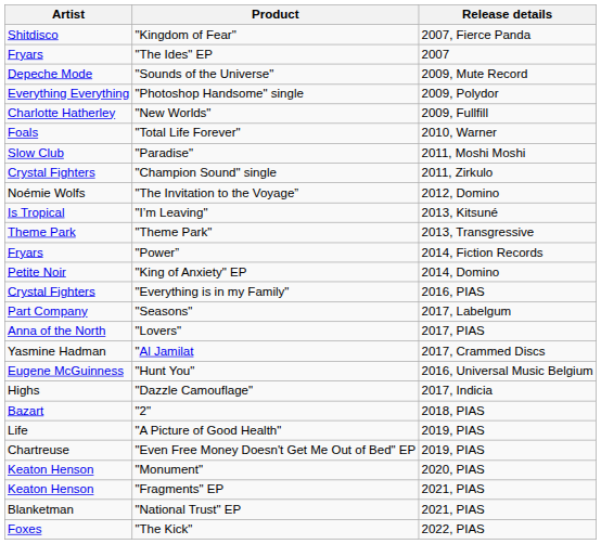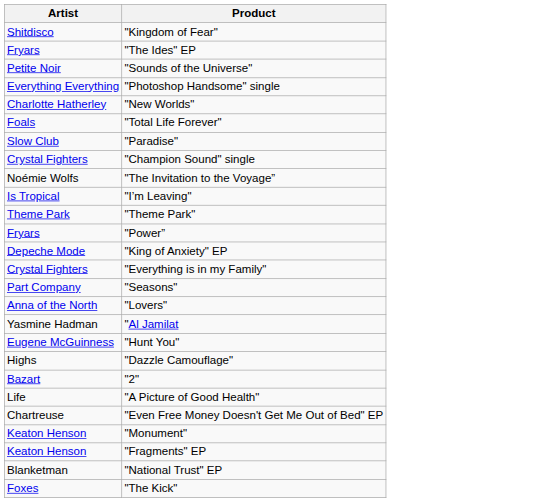 <table class="wikitable">
 <tr>
 <th>Artist</th>
 <th>Product</th>
-<th>Release details</th>
 </tr>
 <tr>
 <td><a href='#'>Shitdisco</a></td>
 <td>"Kingdom of Fear"</td>
-<td>2007, Fierce Panda</td>
 </tr>
 <tr>
 <td><a href='#'>Fryars</a></td>
 <td>"The Ides" EP</td>
-<td>2007</td>
 </tr>
 <tr>
-<td><a href='#'>Depeche Mode</a></td>
+<td><a href='#'>Petite Noir</a></td>
 <td>"Sounds of the Universe"</td>
-<td>2009, Mute Record</td>
 </tr>
 <tr>
 <td><a href='#'>Everything Everything</a></td>
 <td>"Photoshop Handsome" single</td>
-<td>2009, Polydor</td>
 </tr>
 <tr>
 <td><a href='#'>Charlotte Hatherley</a></td>
 <td>"New Worlds"</td>
-<td>2009, Fullfill</td>
 </tr>
 <tr>
 <td><a href='#'>Foals</a></td>
 <td>"Total Life Forever"</td>
-<td>2010, Warner</td>
 </tr>
 <tr>
 <td><a href='#'>Slow Club</a></td>
 <td>"Paradise"</td>
-<td>2011, Moshi Moshi</td>
 </tr>
 <tr>
 <td><a href='#'>Crystal Fighters</a></td>
 <td>"Champion Sound" single</td>
-<td>2011, Zirkulo</td>
 </tr>
 <tr>
 <td>Noémie Wolfs</td>
 <td>"The Invitation to the Voyage”</td>
-<td>2012, Domino</td>
 </tr>
 <tr>
 <td><a href='#'>Is Tropical</a></td>
 <td>"I’m Leaving"</td>
-<td>2013, Kitsuné</td>
 </tr>
 <tr>
 <td><a href='#'>Theme Park</a></td>
 <td>"Theme Park"</td>
-<td>2013, Transgressive</td>
 </tr>
 <tr>
 <td><a href='#'>Fryars</a></td>
 <td>"Power”</td>
-<td>2014, Fiction Records</td>
 </tr>
 <tr>
-<td><a href='#'>Petite Noir</a></td>
+<td><a href='#'>Depeche Mode</a></td>
 <td>"King of Anxiety" EP</td>
-<td>2014, Domino</td>
 </tr>
 <tr>
 <td><a href='#'>Crystal Fighters</a></td>
 <td>"Everything is in my Family"</td>
-<td>2016, PIAS</td>
 </tr>
 <tr>
 <td><a href='#'>Part Company</a></td>
 <td>"Seasons"</td>
-<td>2017, Labelgum</td>
 </tr>
 <tr>
 <td><a href='#'>Anna of the North</a></td>
 <td>"Lovers"</td>
-<td>2017, PIAS</td>
 </tr>
 <tr>
 <td>Yasmine Hadman</td>
 <td>"<a href='#'>Al Jamilat</a></td>
-<td>2017, Crammed Discs</td>
 </tr>
 <tr>
 <td><a href='#'>Eugene McGuinness</a></td>
 <td>"Hunt You"</td>
-<td>2016, Universal Music Belgium</td>
 </tr>
 <tr>
 <td>Highs</td>
 <td>"Dazzle Camouflage"</td>
-<td>2017, Indicia</td>
 </tr>
 <tr>
 <td><a href='#'>Bazart</a></td>
 <td>"2"</td>
-<td>2018, PIAS</td>
 </tr>
 <tr>
 <td>Life</td>
 <td>"A Picture of Good Health"</td>
-<td>2019, PIAS</td>
 </tr>
 <tr>
 <td>Chartreuse</td>
 <td>"Even Free Money Doesn't Get Me Out of Bed" EP</td>
-<td>2019, PIAS</td>
 </tr>
 <tr>
 <td><a href='#'>Keaton Henson</a></td>
 <td>"Monument"</td>
-<td>2020, PIAS</td>
 </tr>
 <tr>
 <td><a href='#'>Keaton Henson</a></td>
 <td>"Fragments" EP</td>
-<td>2021, PIAS</td>
 </tr>
 <tr>
 <td>Blanketman</td>
 <td>"National Trust" EP</td>
-<td>2021, PIAS</td>
 </tr>
 <tr>
 <td><a href='#'>Foxes</a></td>
 <td>"The Kick"</td>
-<td>2022, PIAS</td>
 </tr>
 </table>
